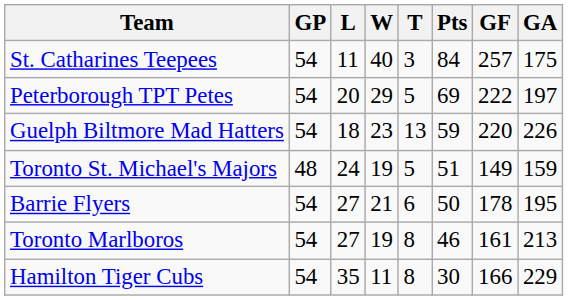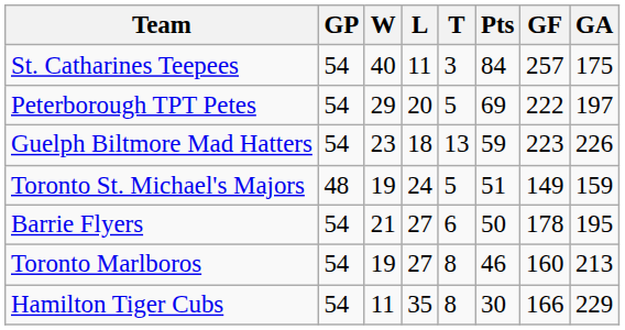 <table class="wikitable">
 <tr>
 <th>Team</th>
 <th>GP</th>
+<th>W</th>
 <th>L</th>
-<th>W</th>
 <th>T</th>
 <th>Pts</th>
 <th>GF</th>
 <th>GA</th>
 </tr>
 <tr>
 <td><a href='#'>St. Catharines Teepees</a></td>
 <td>54</td>
+<td>40</td>
 <td>11</td>
-<td>40</td>
 <td>3</td>
 <td>84</td>
 <td>257</td>
 <td>175</td>
 </tr>
 <tr>
 <td><a href='#'>Peterborough TPT Petes</a></td>
 <td>54</td>
+<td>29</td>
 <td>20</td>
-<td>29</td>
 <td>5</td>
 <td>69</td>
 <td>222</td>
 <td>197</td>
 </tr>
 <tr>
 <td><a href='#'>Guelph Biltmore Mad Hatters</a></td>
 <td>54</td>
+<td>23</td>
 <td>18</td>
-<td>23</td>
 <td>13</td>
 <td>59</td>
-<td>220</td>
+<td>223</td>
 <td>226</td>
 </tr>
 <tr>
 <td><a href='#'>Toronto St. Michael's Majors</a></td>
 <td>48</td>
+<td>19</td>
 <td>24</td>
-<td>19</td>
 <td>5</td>
 <td>51</td>
 <td>149</td>
 <td>159</td>
 </tr>
 <tr>
 <td><a href='#'>Barrie Flyers</a></td>
 <td>54</td>
+<td>21</td>
 <td>27</td>
-<td>21</td>
 <td>6</td>
 <td>50</td>
 <td>178</td>
 <td>195</td>
 </tr>
 <tr>
 <td><a href='#'>Toronto Marlboros</a></td>
 <td>54</td>
+<td>19</td>
 <td>27</td>
-<td>19</td>
 <td>8</td>
 <td>46</td>
-<td>161</td>
+<td>160</td>
 <td>213</td>
 </tr>
 <tr>
 <td><a href='#'>Hamilton Tiger Cubs</a></td>
 <td>54</td>
+<td>11</td>
 <td>35</td>
-<td>11</td>
 <td>8</td>
 <td>30</td>
 <td>166</td>
 <td>229</td>
 </tr>
 </table>
